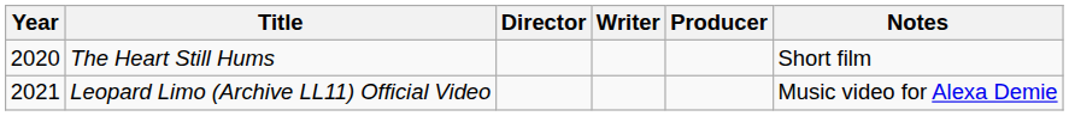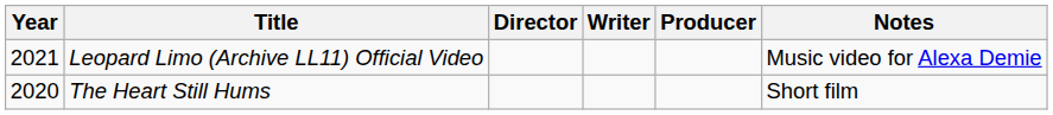 <table class="wikitable">
 <tr>
 <th>Year</th>
 <th>Title</th>
 <th>Director</th>
 <th>Writer</th>
 <th>Producer</th>
 <th>Notes</th>
 </tr>
 <tr>
+<td>2021</td>
+<td><em>Leopard Limo (Archive LL11) Official Video</em></td>
+<td></td>
+<td></td>
+<td></td>
+<td>Music video for <a href='#'>Alexa Demie</a></td>
+</tr>
+<tr>
 <td>2020</td>
 <td><em>The Heart Still Hums</em></td>
 <td></td>
 <td></td>
 <td></td>
 <td>Short film</td>
 </tr>
-<tr>
-<td>2021</td>
-<td><em>Leopard Limo (Archive LL11) Official Video</em></td>
-<td></td>
-<td></td>
-<td></td>
-<td>Music video for <a href='#'>Alexa Demie</a></td>
-</tr>
 </table>
